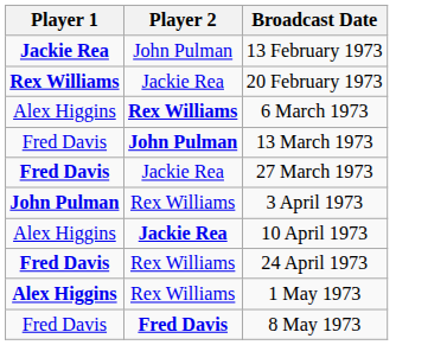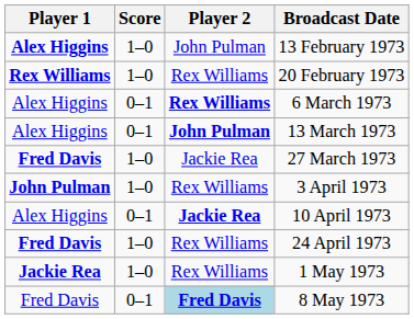 <table class="wikitable" style="text-align: center">
 <tr>
 <th>Player 1</th>
+<th>Score</th>
 <th>Player 2</th>
 <th>Broadcast Date</th>
 </tr>
 <tr>
-<td> <strong><a href='#'>Jackie Rea</a></strong></td>
+<td> <strong><a href='#'>Alex Higgins</a></strong></td>
+<td>1–0</td>
 <td> <a href='#'>John Pulman</a></td>
 <td>13 February 1973</td>
 </tr>
 <tr>
 <td> <strong><a href='#'>Rex Williams</a></strong></td>
-<td> <a href='#'>Jackie Rea</a></td>
+<td>1–0</td>
+<td> <a href='#'>Rex Williams</a></td>
 <td>20 February 1973</td>
 </tr>
 <tr>
 <td> <a href='#'>Alex Higgins</a></td>
+<td>0–1</td>
 <td> <strong><a href='#'>Rex Williams</a></strong></td>
 <td>6 March 1973</td>
 </tr>
 <tr>
-<td> <a href='#'>Fred Davis</a></td>
+<td> <a href='#'>Alex Higgins</a></td>
+<td>0–1</td>
 <td> <strong><a href='#'>John Pulman</a></strong></td>
 <td>13 March 1973</td>
 </tr>
 <tr>
 <td> <strong><a href='#'>Fred Davis</a></strong></td>
+<td>1–0</td>
 <td> <a href='#'>Jackie Rea</a></td>
 <td>27 March 1973</td>
 </tr>
 <tr>
 <td> <strong><a href='#'>John Pulman</a></strong></td>
+<td>1–0</td>
 <td> <a href='#'>Rex Williams</a></td>
 <td>3 April 1973</td>
 </tr>
 <tr>
 <td> <a href='#'>Alex Higgins</a></td>
+<td>0–1</td>
 <td> <strong><a href='#'>Jackie Rea</a></strong></td>
 <td>10 April 1973</td>
 </tr>
 <tr>
 <td> <strong><a href='#'>Fred Davis</a></strong></td>
+<td>1–0</td>
 <td> <a href='#'>Rex Williams</a></td>
 <td>24 April 1973</td>
 </tr>
 <tr>
-<td> <strong><a href='#'>Alex Higgins</a></strong></td>
+<td> <strong><a href='#'>Jackie Rea</a></strong></td>
+<td>1–0</td>
 <td> <a href='#'>Rex Williams</a></td>
 <td>1 May 1973</td>
 </tr>
 <tr>
 <td> <a href='#'>Fred Davis</a></td>
-<td> <strong><a href='#'>Fred Davis</a></strong></td>
+<td>0–1</td>
+<td style="background: lightblue;"> <strong><a href='#'>Fred Davis</a></strong></td>
 <td>8 May 1973</td>
 </tr>
 </table>
